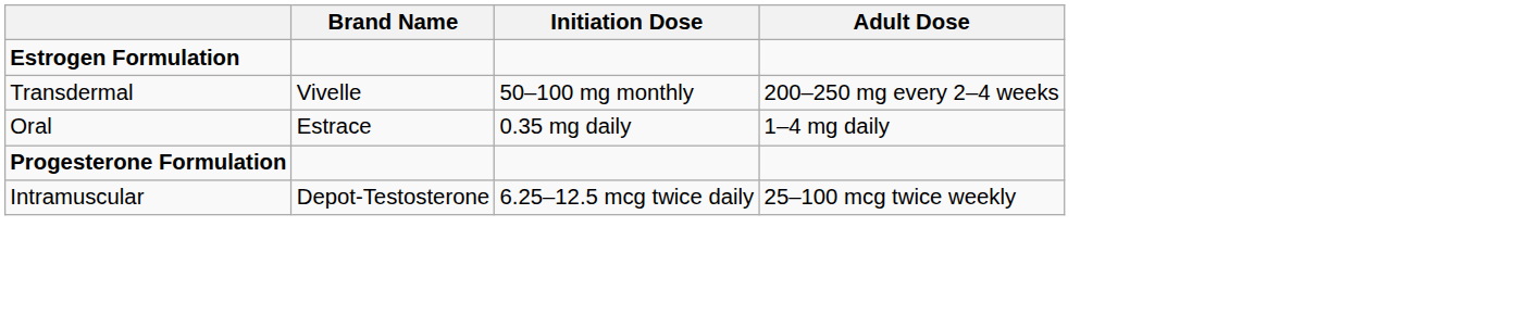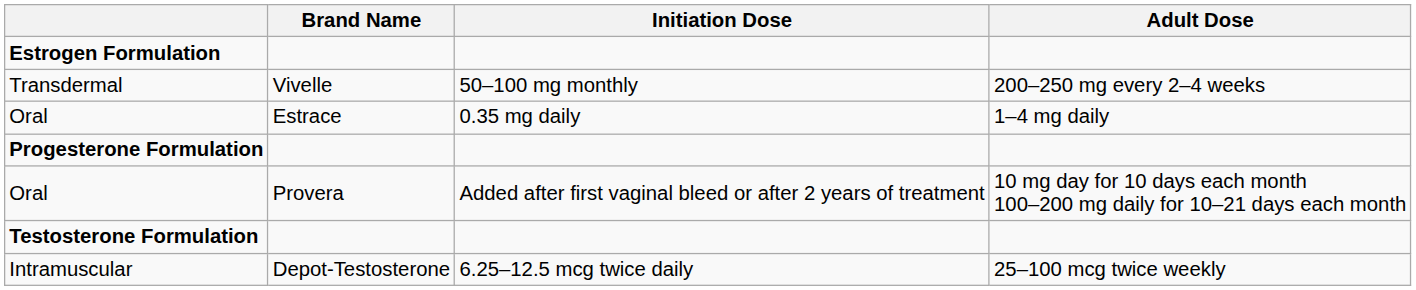 <table class="wikitable">
 <tr>
 <th></th>
 <th>Brand Name</th>
 <th>Initiation Dose</th>
 <th>Adult Dose</th>
 </tr>
 <tr>
 <td><strong>Estrogen Formulation</strong></td>
 <td></td>
 <td></td>
 <td></td>
 </tr>
 <tr>
 <td>Transdermal</td>
 <td>Vivelle</td>
 <td>50–100 mg monthly</td>
 <td>200–250 mg every 2–4 weeks</td>
 </tr>
 <tr>
 <td>Oral</td>
 <td>Estrace</td>
 <td>0.35 mg daily</td>
 <td>1–4 mg daily</td>
 </tr>
 <tr>
 <td><strong>Progesterone Formulation</strong></td>
 <td></td>
 <td></td>
 <td></td>
 </tr>
 <tr>
+<td>Oral</td>
+<td>Provera</td>
+<td>Added after first vaginal bleed or after 2 years of treatment</td>
+<td>10 mg day for 10 days each month<br>100–200 mg daily for 10–21 days each month</td>
+</tr>
+<tr>
+<td><strong>Testosterone Formulation</strong></td>
+<td></td>
+<td></td>
+<td></td>
+</tr>
+<tr>
 <td>Intramuscular</td>
 <td>Depot-Testosterone</td>
 <td>6.25–12.5 mcg twice daily</td>
 <td>25–100 mcg twice weekly</td>
 </tr>
 </table>
